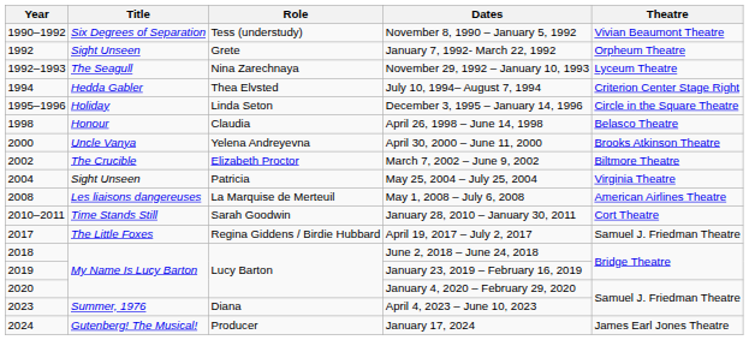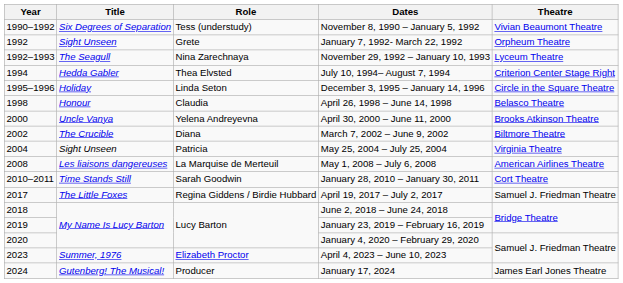 <table class="wikitable sortable">
 <tr>
 <th>Year</th>
 <th>Title</th>
 <th>Role</th>
 <th class="unsortable">Dates</th>
 <th class="unsortable">Theatre</th>
 </tr>
 <tr>
 <td>1990–1992</td>
 <td><em><a href='#'>Six Degrees of Separation</a></em></td>
 <td>Tess (understudy)</td>
 <td>November 8, 1990 – January 5, 1992</td>
 <td><a href='#'>Vivian Beaumont Theatre</a></td>
 </tr>
 <tr>
 <td>1992</td>
 <td><em><a href='#'>Sight Unseen</a></em></td>
 <td>Grete</td>
 <td>January 7, 1992- March 22, 1992</td>
 <td><a href='#'>Orpheum Theatre</a></td>
 </tr>
 <tr>
 <td>1992–1993</td>
 <td><em><a href='#'>The Seagull</a></em></td>
 <td>Nina Zarechnaya</td>
 <td>November 29, 1992 – January 10, 1993</td>
 <td><a href='#'>Lyceum Theatre</a></td>
 </tr>
 <tr>
 <td>1994</td>
 <td><em><a href='#'>Hedda Gabler</a></em></td>
 <td>Thea Elvsted</td>
 <td>July 10, 1994– August 7, 1994</td>
 <td><a href='#'>Criterion Center Stage Right</a></td>
 </tr>
 <tr>
 <td>1995–1996</td>
 <td><em><a href='#'>Holiday</a></em></td>
 <td>Linda Seton</td>
 <td>December 3, 1995 – January 14, 1996</td>
 <td><a href='#'>Circle in the Square Theatre</a></td>
 </tr>
 <tr>
 <td>1998</td>
 <td><em><a href='#'>Honour</a></em></td>
 <td>Claudia</td>
 <td>April 26, 1998 – June 14, 1998</td>
 <td><a href='#'>Belasco Theatre</a></td>
 </tr>
 <tr>
 <td>2000</td>
 <td><em><a href='#'>Uncle Vanya</a></em></td>
 <td>Yelena Andreyevna</td>
 <td>April 30, 2000 – June 11, 2000</td>
 <td><a href='#'>Brooks Atkinson Theatre</a></td>
 </tr>
 <tr>
 <td>2002</td>
 <td><em><a href='#'>The Crucible</a></em></td>
-<td><a href='#'>Elizabeth Proctor</a></td>
+<td>Diana</td>
 <td>March 7, 2002 – June 9, 2002</td>
 <td><a href='#'>Biltmore Theatre</a></td>
 </tr>
 <tr>
 <td>2004</td>
 <td><em>Sight Unseen</em></td>
 <td>Patricia</td>
 <td>May 25, 2004 – July 25, 2004</td>
 <td><a href='#'>Virginia Theatre</a></td>
 </tr>
 <tr>
 <td>2008</td>
 <td><em><a href='#'>Les liaisons dangereuses</a></em></td>
 <td>La Marquise de Merteuil</td>
 <td>May 1, 2008 – July 6, 2008</td>
 <td><a href='#'>American Airlines Theatre</a></td>
 </tr>
 <tr>
 <td>2010–2011</td>
 <td><em><a href='#'>Time Stands Still</a></em></td>
 <td>Sarah Goodwin</td>
 <td>January 28, 2010 – January 30, 2011</td>
 <td><a href='#'>Cort Theatre</a></td>
 </tr>
 <tr>
 <td>2017</td>
 <td><em><a href='#'>The Little Foxes</a></em></td>
 <td>Regina Giddens / Birdie Hubbard</td>
 <td>April 19, 2017 – July 2, 2017</td>
 <td>Samuel J. Friedman Theatre</td>
 </tr>
 <tr>
 <td>2018</td>
 <td scope="row" rowspan="3"><em><a href='#'>My Name Is Lucy Barton</a></em></td>
 <td scope="row" rowspan="3">Lucy Barton</td>
 <td>June 2, 2018 – June 24, 2018</td>
 <td scope="row" rowspan="2"><a href='#'>Bridge Theatre</a></td>
 </tr>
 <tr>
 <td>2019</td>
 <td>January 23, 2019 – February 16, 2019</td>
 </tr>
 <tr>
 <td>2020</td>
 <td>January 4, 2020 – February 29, 2020</td>
 <td rowspan="2">Samuel J. Friedman Theatre</td>
 </tr>
 <tr>
 <td>2023</td>
 <td><em><a href='#'>Summer, 1976</a></em></td>
-<td>Diana</td>
+<td><a href='#'>Elizabeth Proctor</a></td>
 <td>April 4, 2023 – June 10, 2023</td>
 </tr>
 <tr>
 <td>2024</td>
 <td><em><a href='#'>Gutenberg! The Musical!</a></em></td>
 <td>Producer</td>
 <td>January 17, 2024</td>
 <td>James Earl Jones Theatre</td>
 </tr>
 </table>
